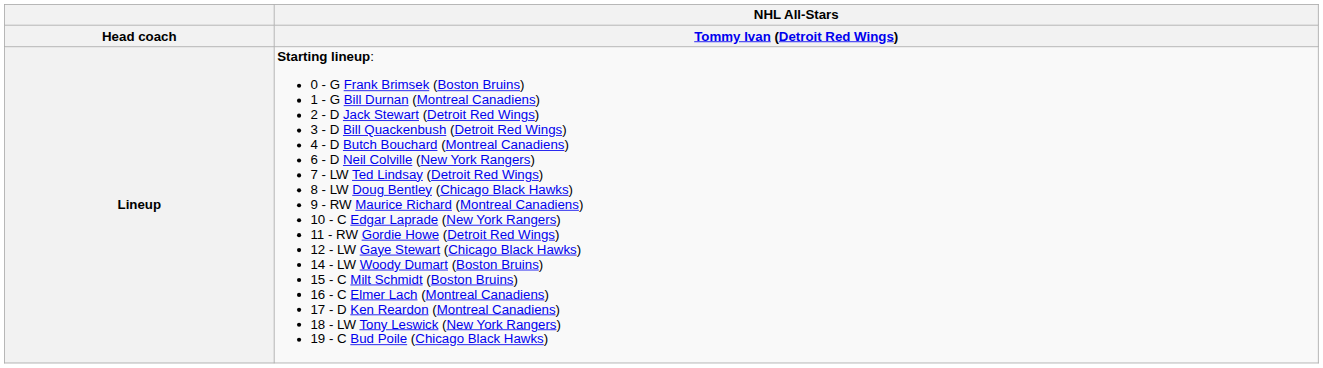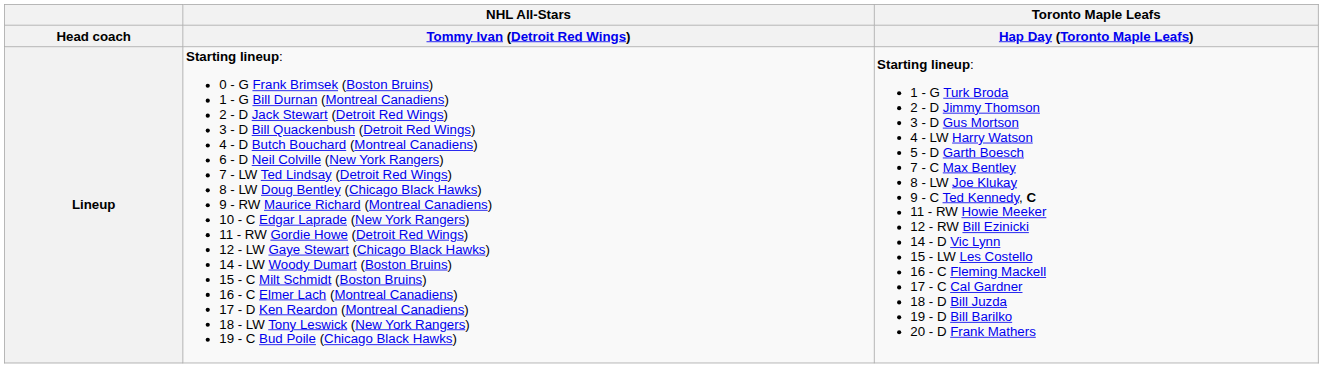 <table class="wikitable" style="width:100%">
 <tr>
 <th></th>
 <th>NHL All-Stars</th>
+<th>Toronto Maple Leafs</th>
 </tr>
 <tr>
 <th>Head coach</th>
 <th> <a href='#'>Tommy Ivan</a> (<a href='#'>Detroit Red Wings</a>)</th>
+<th> <a href='#'>Hap Day</a> (<a href='#'>Toronto Maple Leafs</a>)</th>
 </tr>
 <tr>
 <th>Lineup</th>
 <td><strong>Starting lineup</strong>:<br><ul><li>  0 - G <a href='#'>Frank Brimsek</a> (<a href='#'>Boston Bruins</a>)</li><li>  1 - G <a href='#'>Bill Durnan</a> (<a href='#'>Montreal Canadiens</a>)</li><li>  2 - D <a href='#'>Jack Stewart</a> (<a href='#'>Detroit Red Wings</a>)</li><li>  3 - D <a href='#'>Bill Quackenbush</a> (<a href='#'>Detroit Red Wings</a>)</li><li>  4 - D <a href='#'>Butch Bouchard</a> (<a href='#'>Montreal Canadiens</a>)</li><li>  6 - D <a href='#'>Neil Colville</a> (<a href='#'>New York Rangers</a>)</li><li>  7 - LW <a href='#'>Ted Lindsay</a> (<a href='#'>Detroit Red Wings</a>)</li><li>  8 - LW <a href='#'>Doug Bentley</a> (<a href='#'>Chicago Black Hawks</a>)</li><li>  9 - RW <a href='#'>Maurice Richard</a> (<a href='#'>Montreal Canadiens</a>)</li><li>  10 - C <a href='#'>Edgar Laprade</a> (<a href='#'>New York Rangers</a>)</li><li>  11 - RW <a href='#'>Gordie Howe</a> (<a href='#'>Detroit Red Wings</a>)</li><li>  12 - LW <a href='#'>Gaye Stewart</a> (<a href='#'>Chicago Black Hawks</a>)</li><li>  14 - LW <a href='#'>Woody Dumart</a> (<a href='#'>Boston Bruins</a>)</li><li>  15 - C <a href='#'>Milt Schmidt</a> (<a href='#'>Boston Bruins</a>)</li><li>  16 - C <a href='#'>Elmer Lach</a> (<a href='#'>Montreal Canadiens</a>)</li><li>  17 - D <a href='#'>Ken Reardon</a> (<a href='#'>Montreal Canadiens</a>)</li><li>  18 - LW <a href='#'>Tony Leswick</a> (<a href='#'>New York Rangers</a>)</li><li>  19 - C <a href='#'>Bud Poile</a> (<a href='#'>Chicago Black Hawks</a>)</li></ul></td>
+<td><strong>Starting lineup</strong>:<br><ul><li>  1 - G <a href='#'>Turk Broda</a></li><li>  2 - D <a href='#'>Jimmy Thomson</a></li><li>  3 - D <a href='#'>Gus Mortson</a></li><li>  4 - LW <a href='#'>Harry Watson</a></li><li>  5 - D <a href='#'>Garth Boesch</a></li><li>  7 - C <a href='#'>Max Bentley</a></li><li>  8 - LW <a href='#'>Joe Klukay</a></li><li>  9 - C <a href='#'>Ted Kennedy</a>, <strong>C</strong></li><li>  11 - RW <a href='#'>Howie Meeker</a></li><li>  12 - RW <a href='#'>Bill Ezinicki</a></li><li>  14 - D <a href='#'>Vic Lynn</a></li><li>  15 - LW <a href='#'>Les Costello</a></li><li>  16 - C <a href='#'>Fleming Mackell</a></li><li>  17 - C <a href='#'>Cal Gardner</a></li><li>  18 - D <a href='#'>Bill Juzda</a></li><li>  19 - D <a href='#'>Bill Barilko</a></li><li>  20 - D <a href='#'>Frank Mathers</a></li></ul></td>
 </tr>
 </table>
